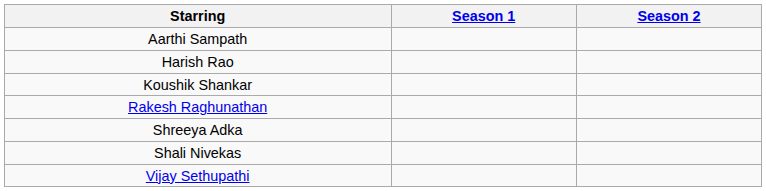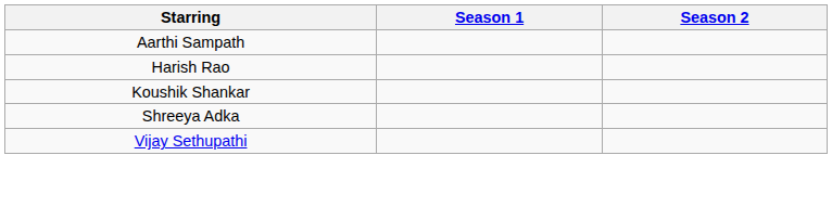 <table class="wikitable" style="margin-left: auto; margin-right: auto; border: none; text-align:center; font-size:90%; width: 60%;">
 <tr>
 <th>Starring</th>
 <th><a href='#'>Season 1</a></th>
 <th><a href='#'>Season 2</a></th>
 </tr>
 <tr>
 <td scope="row">Aarthi Sampath</td>
 <td></td>
 <td></td>
 </tr>
 <tr>
 <td>Harish Rao</td>
 <td></td>
 <td></td>
 </tr>
 <tr>
 <td>Koushik Shankar</td>
 <td></td>
 <td></td>
 </tr>
 <tr>
-<td><a href='#'>Rakesh Raghunathan</a></td>
-<td></td>
-<td></td>
-</tr>
-<tr>
 <td>Shreeya Adka</td>
-<td></td>
-<td></td>
-</tr>
-<tr>
-<td>Shali Nivekas</td>
 <td></td>
 <td></td>
 </tr>
 <tr>
 <td><a href='#'>Vijay Sethupathi</a></td>
 <td></td>
 <td></td>
 </tr>
 <tr>
 </tr>
 </table>
